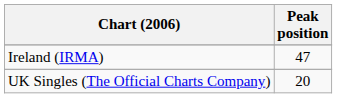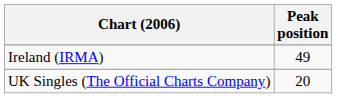 <table class="wikitable sortable">
 <tr>
 <th align="left">Chart (2006)</th>
 <th align="left">Peak<br>position</th>
 </tr>
 <tr>
 </tr>
 <tr>
 </tr>
 <tr>
 </tr>
 <tr>
 <td>Ireland (<a href='#'>IRMA</a>)</td>
-<td style="text-align:center;">47</td>
+<td style="text-align:center;">49</td>
 </tr>
 <tr>
 </tr>
 <tr>
 <td align="left">UK Singles (<a href='#'>The Official Charts Company</a>)</td>
 <td align="center">20</td>
 </tr>
 </table>
